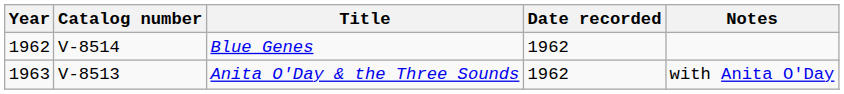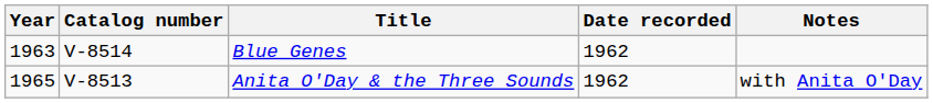 <table class="wikitable sortable">
 <tr>
 <th>Year</th>
 <th>Catalog number</th>
 <th>Title</th>
 <th>Date recorded</th>
 <th>Notes</th>
 </tr>
 <tr>
-<td>1962</td>
+<td>1963</td>
 <td>V-8514</td>
 <td><em><a href='#'>Blue Genes</a></em></td>
 <td>1962</td>
 <td></td>
 </tr>
 <tr>
-<td>1963</td>
+<td>1965</td>
 <td>V-8513</td>
 <td><em><a href='#'>Anita O'Day & the Three Sounds</a></em></td>
 <td>1962</td>
 <td>with <a href='#'>Anita O'Day</a></td>
 </tr>
 </table>
